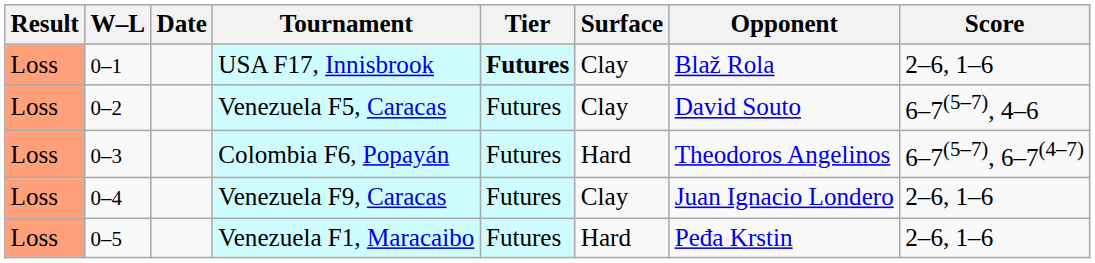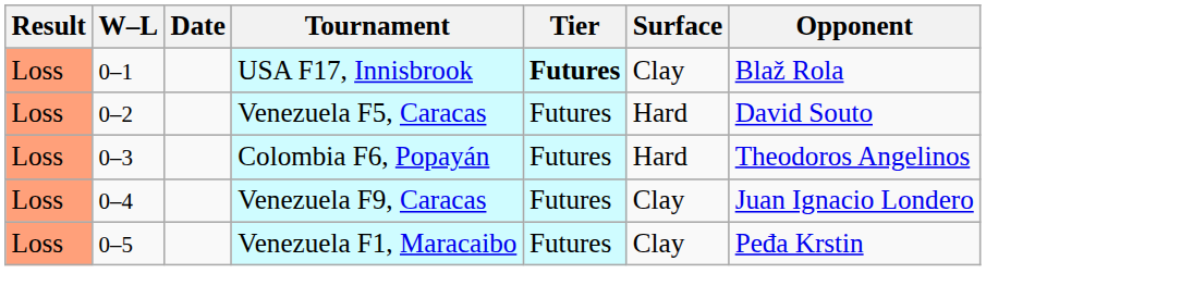 <table class="sortable wikitable">
 <tr>
 <th>Result</th>
 <th class="unsortable">W–L</th>
 <th>Date</th>
 <th>Tournament</th>
 <th>Tier</th>
 <th>Surface</th>
 <th>Opponent</th>
-<th class="unsortable">Score</th>
 </tr>
 <tr>
 <td bgcolor=FFA07A>Loss</td>
 <td><small>0–1</small></td>
 <td></td>
 <td style="background:#cffcff;">USA F17, <a href='#'>Innisbrook</a></td>
 <td style="background:#cffcff;"><strong>Futures</strong></td>
 <td>Clay</td>
 <td> <a href='#'>Blaž Rola</a></td>
-<td>2–6, 1–6</td>
 </tr>
 <tr>
 <td bgcolor=FFA07A>Loss</td>
 <td><small>0–2</small></td>
 <td></td>
 <td style="background:#cffcff;">Venezuela F5, <a href='#'>Caracas</a></td>
 <td style="background:#cffcff;">Futures</td>
-<td>Clay</td>
+<td>Hard</td>
 <td> <a href='#'>David Souto</a></td>
-<td>6–7<sup>(5–7)</sup>, 4–6</td>
 </tr>
 <tr>
 <td bgcolor=FFA07A>Loss</td>
 <td><small>0–3</small></td>
 <td></td>
 <td style="background:#cffcff;">Colombia F6, <a href='#'>Popayán</a></td>
 <td style="background:#cffcff;">Futures</td>
 <td>Hard</td>
 <td> <a href='#'>Theodoros Angelinos</a></td>
-<td>6–7<sup>(5–7)</sup>, 6–7<sup>(4–7)</sup></td>
 </tr>
 <tr>
 <td bgcolor=FFA07A>Loss</td>
 <td><small>0–4</small></td>
 <td></td>
 <td style="background:#cffcff;">Venezuela F9, <a href='#'>Caracas</a></td>
 <td style="background:#cffcff;">Futures</td>
 <td>Clay</td>
 <td> <a href='#'>Juan Ignacio Londero</a></td>
-<td>2–6, 1–6</td>
 </tr>
 <tr>
 <td bgcolor=FFA07A>Loss</td>
 <td><small>0–5</small></td>
 <td></td>
 <td style="background:#cffcff;">Venezuela F1, <a href='#'>Maracaibo</a></td>
 <td style="background:#cffcff;">Futures</td>
-<td>Hard</td>
+<td>Clay</td>
 <td> <a href='#'>Peđa Krstin</a></td>
-<td>2–6, 1–6</td>
 </tr>
 </table>
